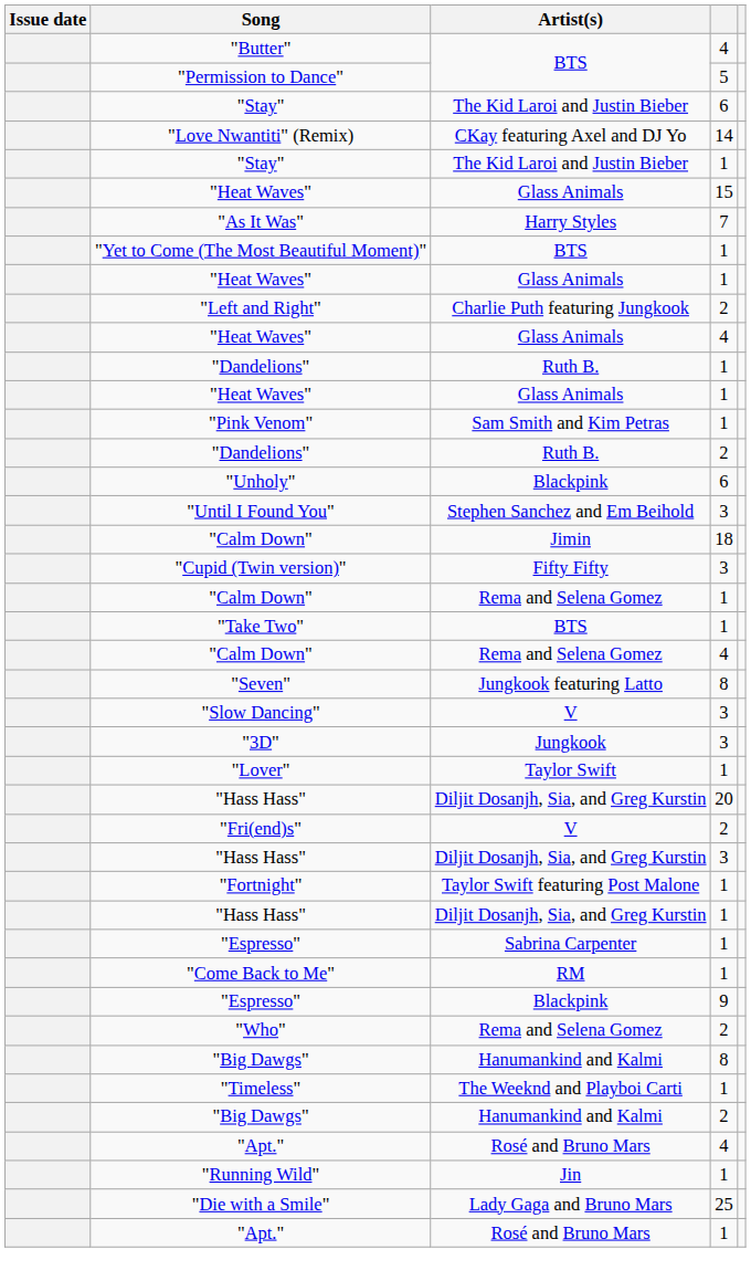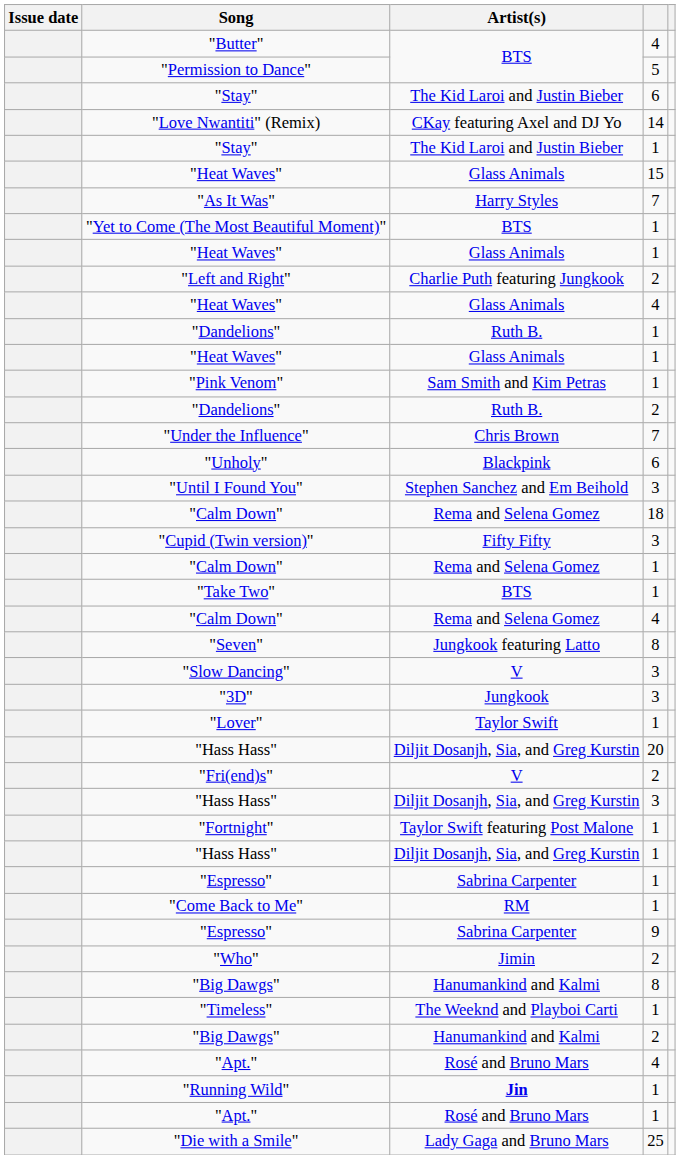 <table class="wikitable plainrowheaders" style="text-align: center">
 <tr>
 <th>Issue date</th>
 <th>Song</th>
 <th>Artist(s)</th>
 <th></th>
 <th></th>
 </tr>
 <tr>
 <th scope="row"></th>
 <td>"<a href='#'>Butter</a>"</td>
 <td rowspan="2"><a href='#'>BTS</a></td>
 <td>4</td>
 <td></td>
 </tr>
 <tr>
 <th scope="row"></th>
 <td>"<a href='#'>Permission to Dance</a>"</td>
 <td>5</td>
 <td></td>
 </tr>
 <tr>
 <th scope="row"></th>
 <td>"<a href='#'>Stay</a>"</td>
 <td><a href='#'>The Kid Laroi</a> and <a href='#'>Justin Bieber</a></td>
 <td>6</td>
 <td></td>
 </tr>
 <tr>
 <th scope="row"></th>
 <td>"<a href='#'>Love Nwantiti</a>" (Remix)</td>
 <td><a href='#'>CKay</a> featuring Axel and DJ Yo</td>
 <td>14</td>
 <td></td>
 </tr>
 <tr>
 <th scope="row"></th>
 <td>"<a href='#'>Stay</a>"</td>
 <td><a href='#'>The Kid Laroi</a> and <a href='#'>Justin Bieber</a></td>
 <td>1</td>
 <td></td>
 </tr>
 <tr>
 <th scope="row"></th>
 <td>"<a href='#'>Heat Waves</a>"</td>
 <td><a href='#'>Glass Animals</a></td>
 <td>15</td>
 <td></td>
 </tr>
 <tr>
 <th scope="row"></th>
 <td>"<a href='#'>As It Was</a>"</td>
 <td><a href='#'>Harry Styles</a></td>
 <td>7</td>
 <td></td>
 </tr>
 <tr>
 <th scope="row"></th>
 <td>"<a href='#'>Yet to Come (The Most Beautiful Moment)</a>"</td>
 <td><a href='#'>BTS</a></td>
 <td>1</td>
 <td></td>
 </tr>
 <tr>
 <th scope="row"></th>
 <td>"<a href='#'>Heat Waves</a>"</td>
 <td><a href='#'>Glass Animals</a></td>
 <td>1</td>
 <td></td>
 </tr>
 <tr>
 <th scope="row"></th>
 <td>"<a href='#'>Left and Right</a>"</td>
 <td><a href='#'>Charlie Puth</a> featuring <a href='#'>Jungkook</a></td>
 <td>2</td>
 <td></td>
 </tr>
 <tr>
 <th scope="row"></th>
 <td>"<a href='#'>Heat Waves</a>"</td>
 <td><a href='#'>Glass Animals</a></td>
 <td>4</td>
 <td></td>
 </tr>
 <tr>
 <th scope="row"></th>
 <td>"<a href='#'>Dandelions</a>"</td>
 <td><a href='#'>Ruth B.</a></td>
 <td>1</td>
 <td></td>
 </tr>
 <tr>
 <th scope="row"></th>
 <td>"<a href='#'>Heat Waves</a>"</td>
 <td><a href='#'>Glass Animals</a></td>
 <td>1</td>
 <td></td>
 </tr>
 <tr>
 <th scope="row"></th>
 <td>"<a href='#'>Pink Venom</a>"</td>
 <td><a href='#'>Sam Smith</a> and <a href='#'>Kim Petras</a></td>
 <td>1</td>
 <td></td>
 </tr>
 <tr>
 <th scope="row"></th>
 <td>"<a href='#'>Dandelions</a>"</td>
 <td><a href='#'>Ruth B.</a></td>
 <td>2</td>
 <td></td>
 </tr>
 <tr>
 <th scope="row"></th>
+<td>"<a href='#'>Under the Influence</a>"</td>
+<td><a href='#'>Chris Brown</a></td>
+<td>7</td>
+<td></td>
+</tr>
+<tr>
+<th scope="row"></th>
 <td>"<a href='#'>Unholy</a>"</td>
 <td><a href='#'>Blackpink</a></td>
 <td>6</td>
 <td></td>
 </tr>
 <tr>
 <th scope="row"></th>
 <td>"<a href='#'>Until I Found You</a>"</td>
 <td><a href='#'>Stephen Sanchez</a> and <a href='#'>Em Beihold</a></td>
 <td>3</td>
 <td></td>
 </tr>
 <tr>
 <th scope="row"></th>
 <td>"<a href='#'>Calm Down</a>"</td>
-<td><a href='#'>Jimin</a></td>
+<td><a href='#'>Rema</a> and <a href='#'>Selena Gomez</a></td>
 <td>18</td>
 <td></td>
 </tr>
 <tr>
 <th scope="row"></th>
 <td>"<a href='#'>Cupid (Twin version)</a>"</td>
 <td><a href='#'>Fifty Fifty</a></td>
 <td>3</td>
 <td></td>
 </tr>
 <tr>
 <th scope="row"></th>
 <td>"<a href='#'>Calm Down</a>"</td>
 <td><a href='#'>Rema</a> and <a href='#'>Selena Gomez</a></td>
 <td>1</td>
 <td></td>
 </tr>
 <tr>
 <th scope="row"></th>
 <td>"<a href='#'>Take Two</a>"</td>
 <td><a href='#'>BTS</a></td>
 <td>1</td>
 <td></td>
 </tr>
 <tr>
 <th scope="row"></th>
 <td>"<a href='#'>Calm Down</a>"</td>
 <td><a href='#'>Rema</a> and <a href='#'>Selena Gomez</a></td>
 <td>4</td>
 <td></td>
 </tr>
 <tr>
 <th scope="row"></th>
 <td>"<a href='#'>Seven</a>"</td>
 <td><a href='#'>Jungkook</a> featuring <a href='#'>Latto</a></td>
 <td>8</td>
 <td></td>
 </tr>
 <tr>
 <th scope="row"></th>
 <td>"<a href='#'>Slow Dancing</a>"</td>
 <td><a href='#'>V</a></td>
 <td>3</td>
 <td></td>
 </tr>
 <tr>
 <th scope="row"></th>
 <td>"<a href='#'>3D</a>"</td>
 <td><a href='#'>Jungkook</a></td>
 <td>3</td>
 <td></td>
 </tr>
 <tr>
 <th scope="row"></th>
 <td>"<a href='#'>Lover</a>"</td>
 <td><a href='#'>Taylor Swift</a></td>
 <td>1</td>
 <td></td>
 </tr>
 <tr>
 <th scope="row"></th>
 <td>"Hass Hass"</td>
 <td><a href='#'>Diljit Dosanjh</a>, <a href='#'>Sia</a>, and <a href='#'>Greg Kurstin</a></td>
 <td>20</td>
 <td></td>
 </tr>
 <tr>
 <th scope="row"></th>
 <td>"<a href='#'>Fri(end)s</a>"</td>
 <td><a href='#'>V</a></td>
 <td>2</td>
 <td></td>
 </tr>
 <tr>
 <th scope="row"></th>
 <td>"Hass Hass"</td>
 <td><a href='#'>Diljit Dosanjh</a>, <a href='#'>Sia</a>, and <a href='#'>Greg Kurstin</a></td>
 <td>3</td>
 <td></td>
 </tr>
 <tr>
 <th scope="row"></th>
 <td>"<a href='#'>Fortnight</a>"</td>
 <td><a href='#'>Taylor Swift</a> featuring <a href='#'>Post Malone</a></td>
 <td>1</td>
 <td></td>
 </tr>
 <tr>
 <th scope="row"></th>
 <td>"Hass Hass"</td>
 <td><a href='#'>Diljit Dosanjh</a>, <a href='#'>Sia</a>, and <a href='#'>Greg Kurstin</a></td>
 <td>1</td>
 <td></td>
 </tr>
 <tr>
 <th scope="row"></th>
 <td>"<a href='#'>Espresso</a>"</td>
 <td><a href='#'>Sabrina Carpenter</a></td>
 <td>1</td>
 <td></td>
 </tr>
 <tr>
 <th scope="row"></th>
 <td>"<a href='#'>Come Back to Me</a>"</td>
 <td><a href='#'>RM</a></td>
 <td>1</td>
 <td></td>
 </tr>
 <tr>
 <th scope="row"></th>
 <td>"<a href='#'>Espresso</a>"</td>
-<td><a href='#'>Blackpink</a></td>
+<td><a href='#'>Sabrina Carpenter</a></td>
 <td>9</td>
 <td></td>
 </tr>
 <tr>
 <th scope="row"></th>
 <td>"<a href='#'>Who</a>"</td>
-<td><a href='#'>Rema</a> and <a href='#'>Selena Gomez</a></td>
+<td><a href='#'>Jimin</a></td>
 <td>2</td>
 <td></td>
 </tr>
 <tr>
 <th scope="row"></th>
 <td>"<a href='#'>Big Dawgs</a>"</td>
 <td><a href='#'>Hanumankind</a> and <a href='#'>Kalmi</a></td>
 <td>8</td>
 <td></td>
 </tr>
 <tr>
 <th scope="row"></th>
 <td>"<a href='#'>Timeless</a>"</td>
 <td><a href='#'>The Weeknd</a> and <a href='#'>Playboi Carti</a></td>
 <td>1</td>
 <td></td>
 </tr>
 <tr>
 <th scope="row"></th>
 <td>"<a href='#'>Big Dawgs</a>"</td>
 <td><a href='#'>Hanumankind</a> and <a href='#'>Kalmi</a></td>
 <td>2</td>
 <td></td>
 </tr>
 <tr>
 <th scope="row"></th>
 <td>"<a href='#'>Apt.</a>"</td>
 <td><a href='#'>Rosé</a> and <a href='#'>Bruno Mars</a></td>
 <td>4</td>
 <td></td>
 </tr>
 <tr>
 <th scope="row"></th>
 <td>"<a href='#'>Running Wild</a>"</td>
-<td><a href='#'>Jin</a></td>
+<td><strong><a href='#'>Jin</a></strong></td>
+<td>1</td>
+<td></td>
+</tr>
+<tr>
+<th scope="row"></th>
+<td>"<a href='#'>Apt.</a>"</td>
+<td><a href='#'>Rosé</a> and <a href='#'>Bruno Mars</a></td>
 <td>1</td>
 <td></td>
 </tr>
 <tr>
 <th scope="row"></th>
 <td>"<a href='#'>Die with a Smile</a>"</td>
 <td><a href='#'>Lady Gaga</a> and <a href='#'>Bruno Mars</a></td>
 <td>25</td>
 <td></td>
 </tr>
-<tr>
-<th scope="row"></th>
-<td>"<a href='#'>Apt.</a>"</td>
-<td><a href='#'>Rosé</a> and <a href='#'>Bruno Mars</a></td>
-<td>1</td>
-<td></td>
-</tr>
 </table>
